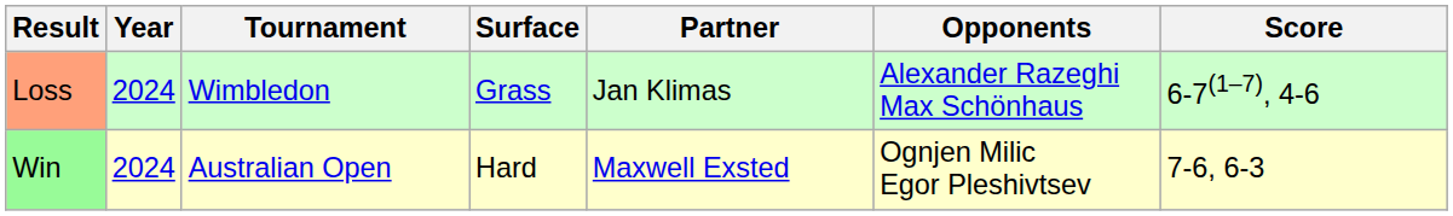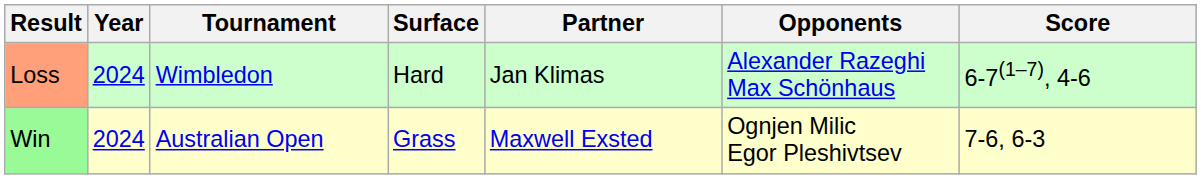 <table class="wikitable" style=font-size:97%>
 <tr>
 <th>Result</th>
 <th>Year</th>
 <th width=150>Tournament</th>
 <th>Surface</th>
 <th width=150>Partner</th>
 <th width=150>Opponents</th>
 <th width=150>Score</th>
 </tr>
 <tr bgcolor=ccffcc>
 <td bgcolor=ffa07a>Loss</td>
 <td><a href='#'>2024</a></td>
 <td><a href='#'>Wimbledon</a></td>
-<td><a href='#'>Grass</a></td>
+<td>Hard</td>
 <td> Jan Klimas</td>
 <td> <a href='#'>Alexander Razeghi</a><br> <a href='#'>Max Schönhaus</a></td>
 <td>6-7<sup>(1–7)</sup>, 4-6</td>
 </tr>
 <tr style="background:#ffc;">
 <td bgcolor=98fb98>Win</td>
 <td><a href='#'>2024</a></td>
 <td><a href='#'>Australian Open</a></td>
-<td>Hard</td>
+<td><a href='#'>Grass</a></td>
 <td> <a href='#'>Maxwell Exsted</a></td>
 <td> Ognjen Milic<br> Egor Pleshivtsev</td>
 <td>7-6, 6-3</td>
 </tr>
 </table>
